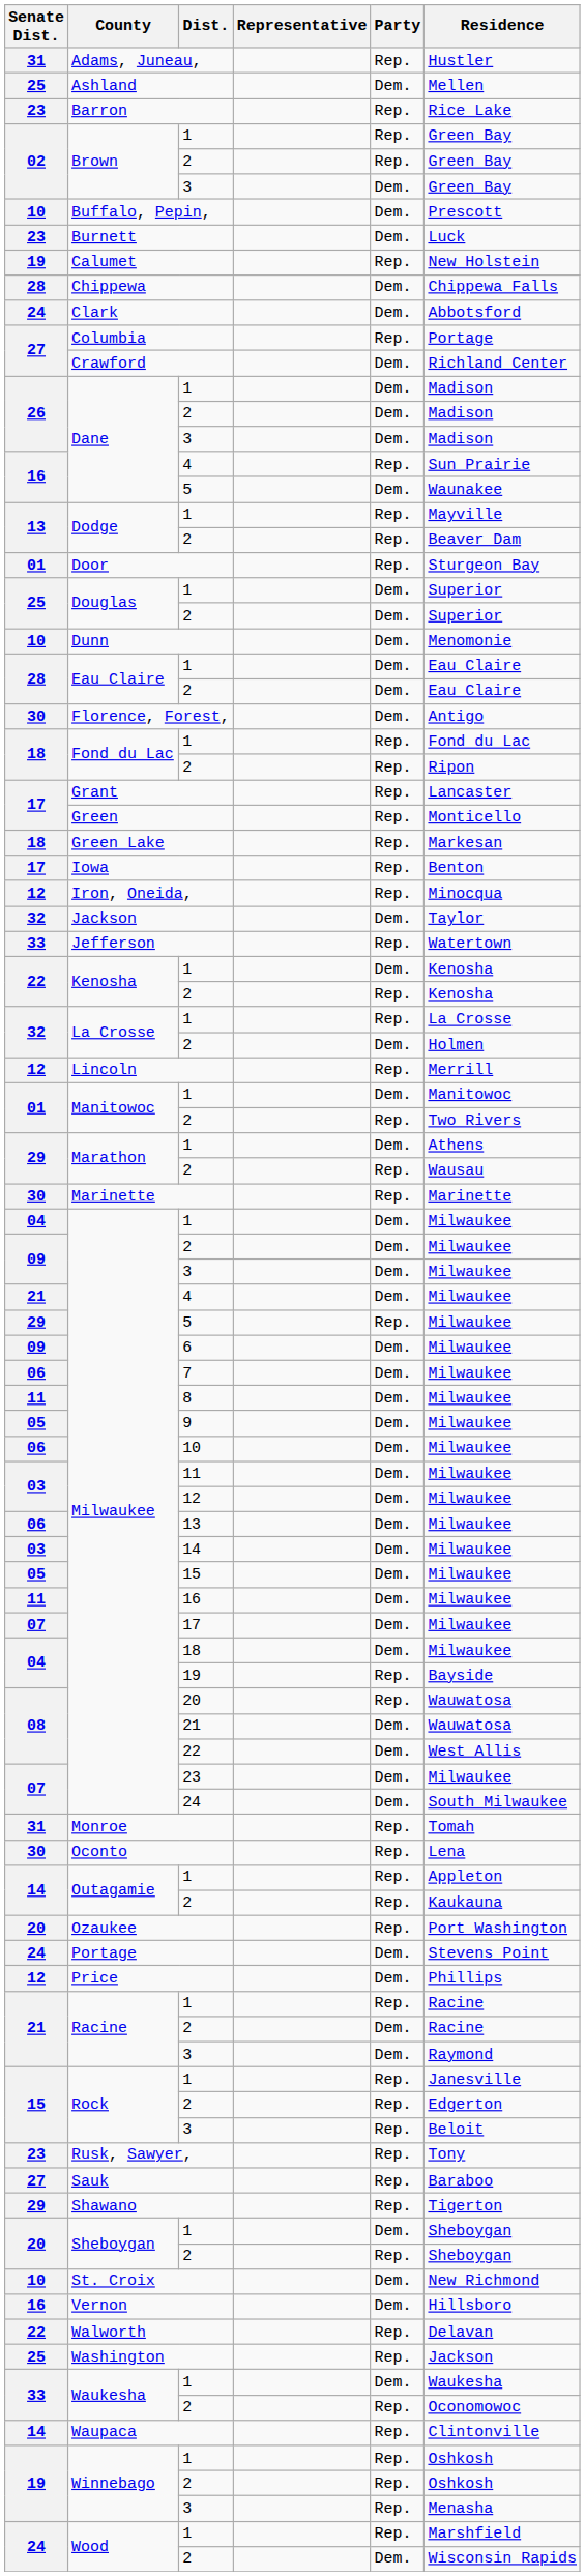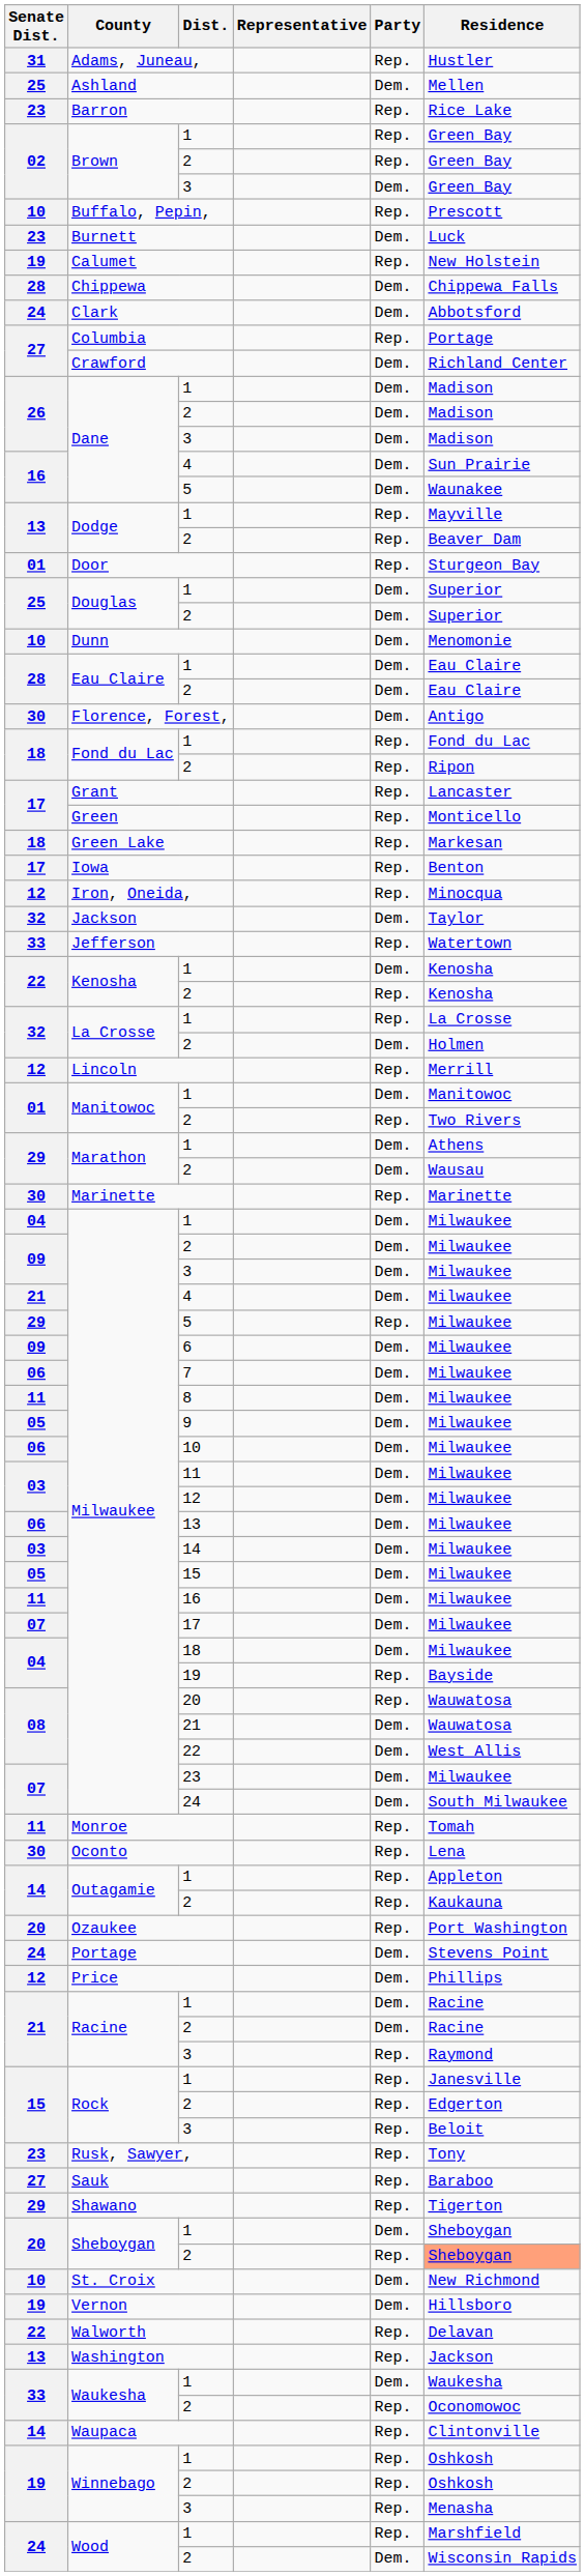 <table class="wikitable sortable">
 <tr>
 <th>Senate<br>Dist.</th>
 <th>County</th>
 <th>Dist.</th>
 <th>Representative</th>
 <th>Party</th>
 <th>Residence</th>
 </tr>
 <tr>
 <th><a href='#'>31</a></th>
 <td text-align="left" colspan="2"><a href='#'>Adams</a>, <a href='#'>Juneau</a>, </td>
 <td></td>
 <td>Rep.</td>
 <td><a href='#'>Hustler</a></td>
 </tr>
 <tr>
 <th><a href='#'>25</a></th>
 <td text-align="left" colspan="2"><a href='#'>Ashland</a> </td>
 <td></td>
 <td>Dem.</td>
 <td><a href='#'>Mellen</a></td>
 </tr>
 <tr>
 <th><a href='#'>23</a></th>
 <td text-align="left" colspan="2"><a href='#'>Barron</a></td>
 <td></td>
 <td>Rep.</td>
 <td><a href='#'>Rice Lake</a></td>
 </tr>
 <tr>
 <th rowspan="3"><a href='#'>02</a></th>
 <td text-align="left" rowspan="3"><a href='#'>Brown</a></td>
 <td>1</td>
 <td></td>
 <td>Rep.</td>
 <td><a href='#'>Green Bay</a></td>
 </tr>
 <tr>
 <td>2</td>
 <td></td>
 <td>Rep.</td>
 <td><a href='#'>Green Bay</a></td>
 </tr>
 <tr>
 <td>3</td>
 <td></td>
 <td>Dem.</td>
 <td><a href='#'>Green Bay</a></td>
 </tr>
 <tr>
 <th><a href='#'>10</a></th>
 <td text-align="left" colspan="2"><a href='#'>Buffalo</a>, <a href='#'>Pepin</a>, </td>
 <td></td>
-<td>Dem.</td>
+<td>Rep.</td>
 <td><a href='#'>Prescott</a></td>
 </tr>
 <tr>
 <th><a href='#'>23</a></th>
 <td text-align="left" colspan="2"><a href='#'>Burnett</a> </td>
 <td></td>
 <td>Dem.</td>
 <td><a href='#'>Luck</a></td>
 </tr>
 <tr>
 <th><a href='#'>19</a></th>
 <td text-align="left" colspan="2"><a href='#'>Calumet</a></td>
 <td></td>
 <td>Rep.</td>
 <td><a href='#'>New Holstein</a></td>
 </tr>
 <tr>
 <th><a href='#'>28</a></th>
 <td text-align="left" colspan="2"><a href='#'>Chippewa</a></td>
 <td></td>
 <td>Dem.</td>
 <td><a href='#'>Chippewa Falls</a></td>
 </tr>
 <tr>
 <th><a href='#'>24</a></th>
 <td text-align="left" colspan="2"><a href='#'>Clark</a></td>
 <td></td>
 <td>Dem.</td>
 <td><a href='#'>Abbotsford</a></td>
 </tr>
 <tr>
 <th rowspan="2"><a href='#'>27</a></th>
 <td text-align="left" colspan="2"><a href='#'>Columbia</a></td>
 <td></td>
 <td>Rep.</td>
 <td><a href='#'>Portage</a></td>
 </tr>
 <tr>
 <td text-align="left" colspan="2"><a href='#'>Crawford</a> </td>
 <td></td>
 <td>Dem.</td>
 <td><a href='#'>Richland Center</a></td>
 </tr>
 <tr>
 <th rowspan="3"><a href='#'>26</a></th>
 <td text-align="left" rowspan="5"><a href='#'>Dane</a></td>
 <td>1</td>
 <td></td>
 <td>Dem.</td>
 <td><a href='#'>Madison</a></td>
 </tr>
 <tr>
 <td>2</td>
 <td></td>
 <td>Dem.</td>
 <td><a href='#'>Madison</a></td>
 </tr>
 <tr>
 <td>3</td>
 <td></td>
 <td>Dem.</td>
 <td><a href='#'>Madison</a></td>
 </tr>
 <tr>
 <th rowspan="2"><a href='#'>16</a></th>
 <td>4</td>
 <td></td>
-<td>Rep.</td>
+<td>Dem.</td>
 <td><a href='#'>Sun Prairie</a></td>
 </tr>
 <tr>
 <td>5</td>
 <td></td>
 <td>Dem.</td>
 <td><a href='#'>Waunakee</a></td>
 </tr>
 <tr>
 <th rowspan="2"><a href='#'>13</a></th>
 <td text-align="left" rowspan="2"><a href='#'>Dodge</a></td>
 <td>1</td>
 <td></td>
 <td>Rep.</td>
 <td><a href='#'>Mayville</a></td>
 </tr>
 <tr>
 <td>2</td>
 <td></td>
 <td>Rep.</td>
 <td><a href='#'>Beaver Dam</a></td>
 </tr>
 <tr>
 <th><a href='#'>01</a></th>
 <td text-align="left" colspan="2"><a href='#'>Door</a> </td>
 <td></td>
 <td>Rep.</td>
 <td><a href='#'>Sturgeon Bay</a></td>
 </tr>
 <tr>
 <th rowspan="2"><a href='#'>25</a></th>
 <td text-align="left" rowspan="2"><a href='#'>Douglas</a></td>
 <td>1</td>
 <td></td>
 <td>Dem.</td>
 <td><a href='#'>Superior</a></td>
 </tr>
 <tr>
 <td>2</td>
 <td></td>
 <td>Dem.</td>
 <td><a href='#'>Superior</a></td>
 </tr>
 <tr>
 <th><a href='#'>10</a></th>
 <td text-align="left" colspan="2"><a href='#'>Dunn</a></td>
 <td></td>
 <td>Dem.</td>
 <td><a href='#'>Menomonie</a></td>
 </tr>
 <tr>
 <th rowspan="2"><a href='#'>28</a></th>
 <td text-align="left" rowspan="2"><a href='#'>Eau Claire</a></td>
 <td>1</td>
 <td></td>
 <td>Dem.</td>
 <td><a href='#'>Eau Claire</a></td>
 </tr>
 <tr>
 <td>2</td>
 <td></td>
 <td>Dem.</td>
 <td><a href='#'>Eau Claire</a></td>
 </tr>
 <tr>
 <th><a href='#'>30</a></th>
 <td text-align="left" colspan="2"><a href='#'>Florence</a>, <a href='#'>Forest</a>, </td>
 <td></td>
 <td>Dem.</td>
 <td><a href='#'>Antigo</a></td>
 </tr>
 <tr>
 <th rowspan="2"><a href='#'>18</a></th>
 <td text-align="left" rowspan="2"><a href='#'>Fond du Lac</a></td>
 <td>1</td>
 <td></td>
 <td>Rep.</td>
 <td><a href='#'>Fond du Lac</a></td>
 </tr>
 <tr>
 <td>2</td>
 <td></td>
 <td>Rep.</td>
 <td><a href='#'>Ripon</a></td>
 </tr>
 <tr>
 <th rowspan="2"><a href='#'>17</a></th>
 <td text-align="left" colspan="2"><a href='#'>Grant</a></td>
 <td></td>
 <td>Rep.</td>
 <td><a href='#'>Lancaster</a></td>
 </tr>
 <tr>
 <td text-align="left" colspan="2"><a href='#'>Green</a></td>
 <td></td>
 <td>Rep.</td>
 <td><a href='#'>Monticello</a></td>
 </tr>
 <tr>
 <th><a href='#'>18</a></th>
 <td text-align="left" colspan="2"><a href='#'>Green Lake</a> </td>
 <td></td>
 <td>Rep.</td>
 <td><a href='#'>Markesan</a></td>
 </tr>
 <tr>
 <th><a href='#'>17</a></th>
 <td text-align="left" colspan="2"><a href='#'>Iowa</a> </td>
 <td></td>
 <td>Rep.</td>
 <td><a href='#'>Benton</a></td>
 </tr>
 <tr>
 <th><a href='#'>12</a></th>
 <td text-align="left" colspan="2"><a href='#'>Iron</a>, <a href='#'>Oneida</a>, </td>
 <td></td>
 <td>Rep.</td>
 <td><a href='#'>Minocqua</a></td>
 </tr>
 <tr>
 <th><a href='#'>32</a></th>
 <td text-align="left" colspan="2"><a href='#'>Jackson</a> </td>
 <td></td>
 <td>Dem.</td>
 <td><a href='#'>Taylor</a></td>
 </tr>
 <tr>
 <th><a href='#'>33</a></th>
 <td text-align="left" colspan="2"><a href='#'>Jefferson</a></td>
 <td></td>
 <td>Rep.</td>
 <td><a href='#'>Watertown</a></td>
 </tr>
 <tr>
 <th rowspan="2"><a href='#'>22</a></th>
 <td text-align="left" rowspan="2"><a href='#'>Kenosha</a></td>
 <td>1</td>
 <td></td>
 <td>Dem.</td>
 <td><a href='#'>Kenosha</a></td>
 </tr>
 <tr>
 <td>2</td>
 <td></td>
 <td>Rep.</td>
 <td><a href='#'>Kenosha</a></td>
 </tr>
 <tr>
 <th rowspan="2"><a href='#'>32</a></th>
 <td text-align="left" rowspan="2"><a href='#'>La Crosse</a></td>
 <td>1</td>
 <td></td>
 <td>Rep.</td>
 <td><a href='#'>La Crosse</a></td>
 </tr>
 <tr>
 <td>2</td>
 <td></td>
 <td>Dem.</td>
 <td><a href='#'>Holmen</a></td>
 </tr>
 <tr>
 <th><a href='#'>12</a></th>
 <td text-align="left" colspan="2"><a href='#'>Lincoln</a></td>
 <td></td>
 <td>Rep.</td>
 <td><a href='#'>Merrill</a></td>
 </tr>
 <tr>
 <th rowspan="2"><a href='#'>01</a></th>
 <td rowspan="2" text-align="left"><a href='#'>Manitowoc</a></td>
 <td>1</td>
 <td></td>
 <td>Dem.</td>
 <td><a href='#'>Manitowoc</a></td>
 </tr>
 <tr>
 <td>2</td>
 <td></td>
 <td>Rep.</td>
 <td><a href='#'>Two Rivers</a></td>
 </tr>
 <tr>
 <th rowspan="2"><a href='#'>29</a></th>
 <td text-align="left" rowspan="2"><a href='#'>Marathon</a></td>
 <td>1</td>
 <td></td>
 <td>Dem.</td>
 <td><a href='#'>Athens</a></td>
 </tr>
 <tr>
 <td>2</td>
 <td></td>
-<td>Rep.</td>
+<td>Dem.</td>
 <td><a href='#'>Wausau</a></td>
 </tr>
 <tr>
 <th><a href='#'>30</a></th>
 <td text-align="left" colspan="2"><a href='#'>Marinette</a></td>
 <td></td>
 <td>Rep.</td>
 <td><a href='#'>Marinette</a></td>
 </tr>
 <tr>
 <th><a href='#'>04</a></th>
 <td text-align="left" rowspan="24"><a href='#'>Milwaukee</a></td>
 <td>1</td>
 <td></td>
 <td>Dem.</td>
 <td><a href='#'>Milwaukee</a></td>
 </tr>
 <tr>
 <th rowspan="2"><a href='#'>09</a></th>
 <td>2</td>
 <td></td>
 <td>Dem.</td>
 <td><a href='#'>Milwaukee</a></td>
 </tr>
 <tr>
 <td>3</td>
 <td></td>
 <td>Dem.</td>
 <td><a href='#'>Milwaukee</a></td>
 </tr>
 <tr>
 <th><a href='#'>21</a></th>
 <td>4</td>
 <td></td>
 <td>Dem.</td>
 <td><a href='#'>Milwaukee</a></td>
 </tr>
 <tr>
 <th><a href='#'>29</a></th>
 <td>5</td>
 <td></td>
 <td>Rep.</td>
 <td><a href='#'>Milwaukee</a></td>
 </tr>
 <tr>
 <th><a href='#'>09</a></th>
 <td>6</td>
 <td></td>
 <td>Dem.</td>
 <td><a href='#'>Milwaukee</a></td>
 </tr>
 <tr>
 <th><a href='#'>06</a></th>
 <td>7</td>
 <td></td>
 <td>Dem.</td>
 <td><a href='#'>Milwaukee</a></td>
 </tr>
 <tr>
 <th><a href='#'>11</a></th>
 <td>8</td>
 <td></td>
 <td>Dem.</td>
 <td><a href='#'>Milwaukee</a></td>
 </tr>
 <tr>
 <th><a href='#'>05</a></th>
 <td>9</td>
 <td></td>
 <td>Dem.</td>
 <td><a href='#'>Milwaukee</a></td>
 </tr>
 <tr>
 <th><a href='#'>06</a></th>
 <td>10</td>
 <td></td>
 <td>Dem.</td>
 <td><a href='#'>Milwaukee</a></td>
 </tr>
 <tr>
 <th rowspan="2"><a href='#'>03</a></th>
 <td>11</td>
 <td></td>
 <td>Dem.</td>
 <td><a href='#'>Milwaukee</a></td>
 </tr>
 <tr>
 <td>12</td>
 <td></td>
 <td>Dem.</td>
 <td><a href='#'>Milwaukee</a></td>
 </tr>
 <tr>
 <th><a href='#'>06</a></th>
 <td>13</td>
 <td></td>
 <td>Dem.</td>
 <td><a href='#'>Milwaukee</a></td>
 </tr>
 <tr>
 <th><a href='#'>03</a></th>
 <td>14</td>
 <td></td>
 <td>Dem.</td>
 <td><a href='#'>Milwaukee</a></td>
 </tr>
 <tr>
 <th><a href='#'>05</a></th>
 <td>15</td>
 <td></td>
 <td>Dem.</td>
 <td><a href='#'>Milwaukee</a></td>
 </tr>
 <tr>
 <th><a href='#'>11</a></th>
 <td>16</td>
 <td></td>
 <td>Dem.</td>
 <td><a href='#'>Milwaukee</a></td>
 </tr>
 <tr>
 <th><a href='#'>07</a></th>
 <td>17</td>
 <td></td>
 <td>Dem.</td>
 <td><a href='#'>Milwaukee</a></td>
 </tr>
 <tr>
 <th rowspan="2"><a href='#'>04</a></th>
 <td>18</td>
 <td> </td>
 <td>Dem.</td>
 <td><a href='#'>Milwaukee</a></td>
 </tr>
 <tr>
 <td>19</td>
 <td></td>
 <td>Rep.</td>
 <td><a href='#'>Bayside</a></td>
 </tr>
 <tr>
 <th rowspan="3"><a href='#'>08</a></th>
 <td>20</td>
 <td></td>
 <td>Rep.</td>
 <td><a href='#'>Wauwatosa</a></td>
 </tr>
 <tr>
 <td>21</td>
 <td></td>
 <td>Dem.</td>
 <td><a href='#'>Wauwatosa</a></td>
 </tr>
 <tr>
 <td>22</td>
 <td></td>
 <td>Dem.</td>
 <td><a href='#'>West Allis</a></td>
 </tr>
 <tr>
 <th rowspan="2"><a href='#'>07</a></th>
 <td>23</td>
 <td></td>
 <td>Dem.</td>
 <td><a href='#'>Milwaukee</a></td>
 </tr>
 <tr>
 <td>24</td>
 <td></td>
 <td>Dem.</td>
 <td><a href='#'>South Milwaukee</a></td>
 </tr>
 <tr>
-<th><a href='#'>31</a></th>
+<th><a href='#'>11</a></th>
 <td text-align="left" colspan="2"><a href='#'>Monroe</a></td>
 <td></td>
 <td>Rep.</td>
 <td><a href='#'>Tomah</a></td>
 </tr>
 <tr>
 <th><a href='#'>30</a></th>
 <td text-align="left" colspan="2"><a href='#'>Oconto</a></td>
 <td></td>
 <td>Rep.</td>
 <td><a href='#'>Lena</a></td>
 </tr>
 <tr>
 <th rowspan="2"><a href='#'>14</a></th>
 <td text-align="left" rowspan="2"><a href='#'>Outagamie</a></td>
 <td>1</td>
 <td></td>
 <td>Rep.</td>
 <td><a href='#'>Appleton</a></td>
 </tr>
 <tr>
 <td>2</td>
 <td></td>
 <td>Rep.</td>
 <td><a href='#'>Kaukauna</a></td>
 </tr>
 <tr>
 <th><a href='#'>20</a></th>
 <td text-align="left" colspan="2"><a href='#'>Ozaukee</a></td>
 <td></td>
 <td>Rep.</td>
 <td><a href='#'>Port Washington</a></td>
 </tr>
 <tr>
 <th><a href='#'>24</a></th>
 <td text-align="left" colspan="2"><a href='#'>Portage</a></td>
 <td></td>
 <td>Dem.</td>
 <td><a href='#'>Stevens Point</a></td>
 </tr>
 <tr>
 <th><a href='#'>12</a></th>
 <td text-align="left" colspan="2"><a href='#'>Price</a> </td>
 <td></td>
 <td>Dem.</td>
 <td><a href='#'>Phillips</a></td>
 </tr>
 <tr>
 <th rowspan="3"><a href='#'>21</a></th>
 <td text-align="left" rowspan="3"><a href='#'>Racine</a></td>
 <td>1</td>
 <td></td>
-<td>Rep.</td>
+<td>Dem.</td>
 <td><a href='#'>Racine</a></td>
 </tr>
 <tr>
 <td>2</td>
 <td></td>
 <td>Dem.</td>
 <td><a href='#'>Racine</a></td>
 </tr>
 <tr>
 <td>3</td>
 <td></td>
-<td>Dem.</td>
+<td>Rep.</td>
 <td><a href='#'>Raymond</a></td>
 </tr>
 <tr>
 <th rowspan="3"><a href='#'>15</a></th>
 <td text-align="left" rowspan="3"><a href='#'>Rock</a></td>
 <td>1</td>
 <td></td>
 <td>Rep.</td>
 <td><a href='#'>Janesville</a></td>
 </tr>
 <tr>
 <td>2</td>
 <td></td>
 <td>Rep.</td>
 <td><a href='#'>Edgerton</a></td>
 </tr>
 <tr>
 <td>3</td>
 <td></td>
 <td>Rep.</td>
 <td><a href='#'>Beloit</a></td>
 </tr>
 <tr>
 <th><a href='#'>23</a></th>
 <td text-align="left" colspan="2"><a href='#'>Rusk</a>, <a href='#'>Sawyer</a>, </td>
 <td></td>
 <td>Rep.</td>
 <td><a href='#'>Tony</a></td>
 </tr>
 <tr>
 <th><a href='#'>27</a></th>
 <td text-align="left" colspan="2"><a href='#'>Sauk</a></td>
 <td></td>
 <td>Rep.</td>
 <td><a href='#'>Baraboo</a></td>
 </tr>
 <tr>
 <th><a href='#'>29</a></th>
 <td text-align="left" colspan="2"><a href='#'>Shawano</a></td>
 <td></td>
 <td>Rep.</td>
 <td><a href='#'>Tigerton</a></td>
 </tr>
 <tr>
 <th rowspan="2"><a href='#'>20</a></th>
 <td text-align="left" rowspan="2"><a href='#'>Sheboygan</a></td>
 <td>1</td>
 <td></td>
 <td>Dem.</td>
 <td><a href='#'>Sheboygan</a></td>
 </tr>
 <tr>
 <td>2</td>
 <td></td>
 <td>Rep.</td>
-<td><a href='#'>Sheboygan</a></td>
+<td style="background: lightsalmon;"><a href='#'>Sheboygan</a></td>
 </tr>
 <tr>
 <th><a href='#'>10</a></th>
 <td text-align="left" colspan="2"><a href='#'>St. Croix</a></td>
 <td></td>
 <td>Dem.</td>
 <td><a href='#'>New Richmond</a></td>
 </tr>
 <tr>
-<th><a href='#'>16</a></th>
+<th><a href='#'>19</a></th>
 <td text-align="left" colspan="2"><a href='#'>Vernon</a></td>
 <td></td>
 <td>Dem.</td>
 <td><a href='#'>Hillsboro</a></td>
 </tr>
 <tr>
 <th><a href='#'>22</a></th>
 <td text-align="left" colspan="2"><a href='#'>Walworth</a></td>
 <td></td>
 <td>Rep.</td>
 <td><a href='#'>Delavan</a></td>
 </tr>
 <tr>
-<th><a href='#'>25</a></th>
+<th><a href='#'>13</a></th>
 <td text-align="left" colspan="2"><a href='#'>Washington</a></td>
 <td></td>
 <td>Rep.</td>
 <td><a href='#'>Jackson</a></td>
 </tr>
 <tr>
 <th rowspan="2"><a href='#'>33</a></th>
 <td text-align="left" rowspan="2"><a href='#'>Waukesha</a></td>
 <td>1</td>
 <td></td>
 <td>Dem.</td>
 <td><a href='#'>Waukesha</a></td>
 </tr>
 <tr>
 <td>2</td>
 <td></td>
 <td>Rep.</td>
 <td><a href='#'>Oconomowoc</a></td>
 </tr>
 <tr>
 <th><a href='#'>14</a></th>
 <td text-align="left" colspan="2"><a href='#'>Waupaca</a></td>
 <td></td>
 <td>Rep.</td>
 <td><a href='#'>Clintonville</a></td>
 </tr>
 <tr>
 <th rowspan="3"><a href='#'>19</a></th>
 <td text-align="left" rowspan="3"><a href='#'>Winnebago</a></td>
 <td>1</td>
 <td></td>
 <td>Rep.</td>
 <td><a href='#'>Oshkosh</a></td>
 </tr>
 <tr>
 <td>2</td>
 <td></td>
 <td>Rep.</td>
 <td><a href='#'>Oshkosh</a></td>
 </tr>
 <tr>
 <td>3</td>
 <td></td>
 <td>Rep.</td>
 <td><a href='#'>Menasha</a></td>
 </tr>
 <tr>
 <th rowspan="2"><a href='#'>24</a></th>
 <td text-align="left" rowspan="2"><a href='#'>Wood</a></td>
 <td>1</td>
 <td></td>
 <td>Rep.</td>
 <td><a href='#'>Marshfield</a></td>
 </tr>
 <tr>
 <td>2</td>
 <td></td>
 <td>Dem.</td>
 <td><a href='#'>Wisconsin Rapids</a></td>
 </tr>
 </table>
